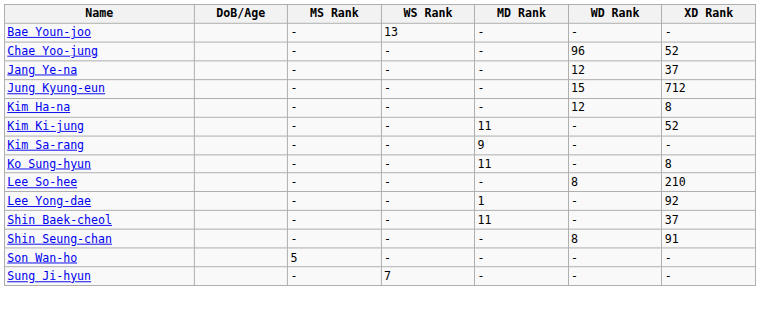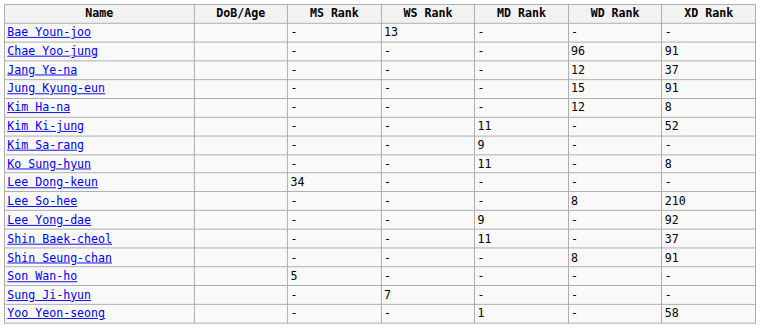 <table class="wikitable"  style="width:800px; font-size:95%;">
 <tr>
 <th align="left">Name</th>
 <th align="left">DoB/Age</th>
 <th align="left">MS Rank</th>
 <th align="left">WS Rank</th>
 <th align="left">MD Rank</th>
 <th align="left">WD Rank</th>
 <th align="left">XD Rank</th>
 </tr>
 <tr>
 <td><a href='#'>Bae Youn-joo</a></td>
 <td></td>
 <td>-</td>
 <td>13</td>
 <td>-</td>
 <td>-</td>
 <td>-</td>
 </tr>
 <tr>
 <td><a href='#'>Chae Yoo-jung</a></td>
 <td></td>
 <td>-</td>
 <td>-</td>
 <td>-</td>
 <td>96</td>
-<td>52</td>
+<td>91</td>
 </tr>
 <tr>
 <td><a href='#'>Jang Ye-na</a></td>
 <td></td>
 <td>-</td>
 <td>-</td>
 <td>-</td>
 <td>12</td>
 <td>37</td>
 </tr>
 <tr>
 <td><a href='#'>Jung Kyung-eun</a></td>
 <td></td>
 <td>-</td>
 <td>-</td>
 <td>-</td>
 <td>15</td>
-<td>712</td>
+<td>91</td>
 </tr>
 <tr>
 <td><a href='#'>Kim Ha-na</a></td>
 <td></td>
 <td>-</td>
 <td>-</td>
 <td>-</td>
 <td>12</td>
 <td>8</td>
 </tr>
 <tr>
 <td><a href='#'>Kim Ki-jung</a></td>
 <td></td>
 <td>-</td>
 <td>-</td>
 <td>11</td>
 <td>-</td>
 <td>52</td>
 </tr>
 <tr>
 <td><a href='#'>Kim Sa-rang</a></td>
 <td></td>
 <td>-</td>
 <td>-</td>
 <td>9</td>
 <td>-</td>
 <td>-</td>
 </tr>
 <tr>
 <td><a href='#'>Ko Sung-hyun</a></td>
 <td></td>
 <td>-</td>
 <td>-</td>
 <td>11</td>
 <td>-</td>
 <td>8</td>
 </tr>
 <tr>
+<td><a href='#'>Lee Dong-keun</a></td>
+<td></td>
+<td>34</td>
+<td>-</td>
+<td>-</td>
+<td>-</td>
+<td>-</td>
+</tr>
+<tr>
 <td><a href='#'>Lee So-hee</a></td>
 <td></td>
 <td>-</td>
 <td>-</td>
 <td>-</td>
 <td>8</td>
 <td>210</td>
 </tr>
 <tr>
 <td><a href='#'>Lee Yong-dae</a></td>
 <td></td>
 <td>-</td>
 <td>-</td>
-<td>1</td>
+<td>9</td>
 <td>-</td>
 <td>92</td>
 </tr>
 <tr>
 <td><a href='#'>Shin Baek-cheol</a></td>
 <td></td>
 <td>-</td>
 <td>-</td>
 <td>11</td>
 <td>-</td>
 <td>37</td>
 </tr>
 <tr>
 <td><a href='#'>Shin Seung-chan</a></td>
 <td></td>
 <td>-</td>
 <td>-</td>
 <td>-</td>
 <td>8</td>
 <td>91</td>
 </tr>
 <tr>
 <td><a href='#'>Son Wan-ho</a></td>
 <td></td>
 <td>5</td>
 <td>-</td>
 <td>-</td>
 <td>-</td>
 <td>-</td>
 </tr>
 <tr>
 <td><a href='#'>Sung Ji-hyun</a></td>
 <td></td>
 <td>-</td>
 <td>7</td>
 <td>-</td>
 <td>-</td>
 <td>-</td>
 </tr>
+<tr>
+<td><a href='#'>Yoo Yeon-seong</a></td>
+<td></td>
+<td>-</td>
+<td>-</td>
+<td>1</td>
+<td>-</td>
+<td>58</td>
+</tr>
 </table>
